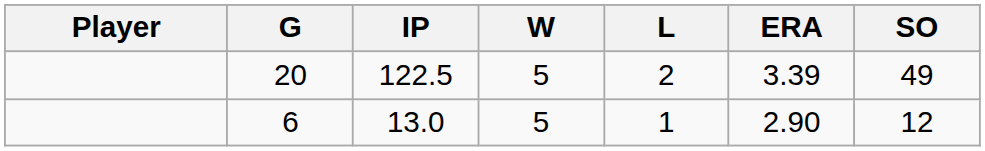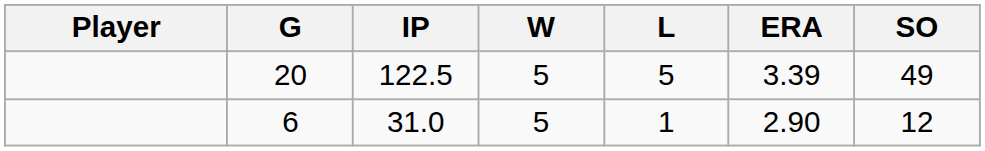 <table class="wikitable sortable">
 <tr>
 <th bgcolor="#DDDDFF" width="16%">Player</th>
 <th bgcolor="#DDDDFF" width="9%">G</th>
 <th bgcolor="#DDDDFF" width="9%">IP</th>
 <th bgcolor="#DDDDFF" width="9%">W</th>
 <th bgcolor="#DDDDFF" width="9%">L</th>
 <th bgcolor="#DDDDFF" width="9%">ERA</th>
 <th bgcolor="#DDDDFF" width="9%">SO</th>
 </tr>
 <tr align="center">
 <td></td>
 <td>20</td>
 <td>122.5</td>
 <td>5</td>
-<td>2</td>
+<td>5</td>
 <td>3.39</td>
 <td>49</td>
 </tr>
 <tr align="center">
 <td></td>
 <td>6</td>
-<td>13.0</td>
+<td>31.0</td>
 <td>5</td>
 <td>1</td>
 <td>2.90</td>
 <td>12</td>
 </tr>
 </table>
